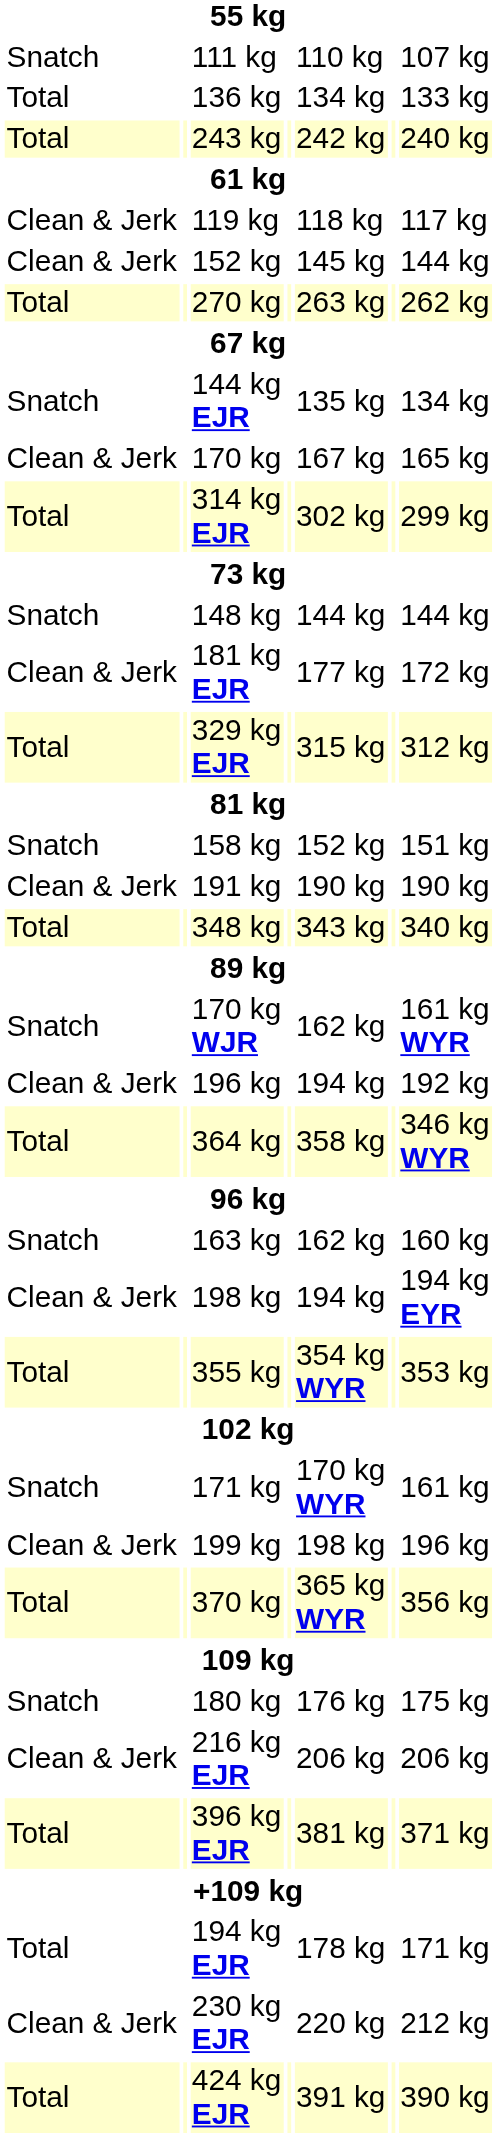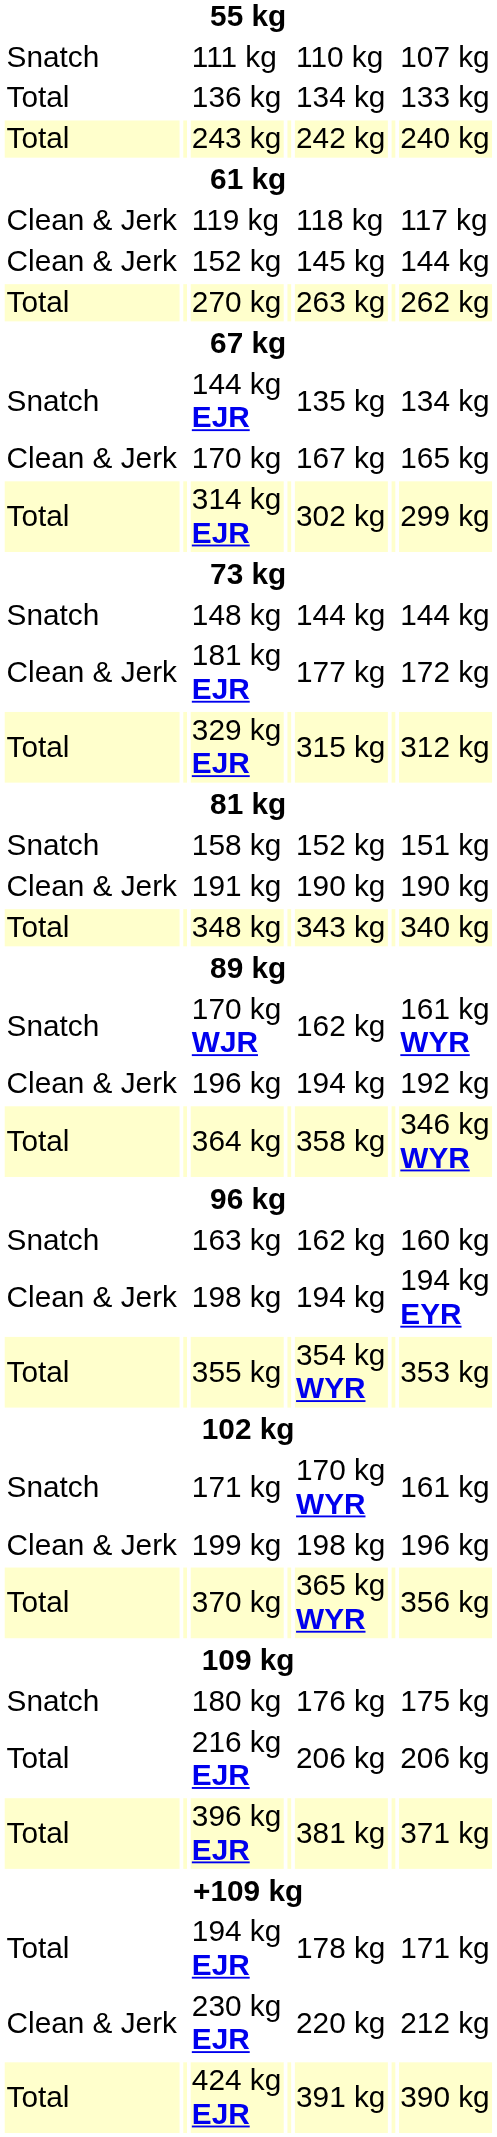 <table>
 <tr>
 <th colspan=7>55 kg</th>
 </tr>
 <tr>
 <td>Snatch</td>
 <td></td>
 <td>111 kg</td>
 <td></td>
 <td>110 kg</td>
 <td></td>
 <td>107 kg</td>
 </tr>
 <tr>
 <td>Total</td>
 <td></td>
 <td>136 kg</td>
 <td></td>
 <td>134 kg</td>
 <td></td>
 <td>133 kg</td>
 </tr>
 <tr bgcolor=ffffcc>
 <td>Total</td>
 <td></td>
 <td>243 kg</td>
 <td></td>
 <td>242 kg</td>
 <td></td>
 <td>240 kg</td>
 </tr>
 <tr>
 <th colspan=7>61 kg</th>
 </tr>
 <tr>
 <td>Clean & Jerk</td>
 <td></td>
 <td>119 kg</td>
 <td></td>
 <td>118 kg</td>
 <td></td>
 <td>117 kg</td>
 </tr>
 <tr>
 <td>Clean & Jerk</td>
 <td></td>
 <td>152 kg</td>
 <td></td>
 <td>145 kg</td>
 <td></td>
 <td>144 kg</td>
 </tr>
 <tr bgcolor=ffffcc>
 <td>Total</td>
 <td></td>
 <td>270 kg</td>
 <td></td>
 <td>263 kg</td>
 <td></td>
 <td>262 kg</td>
 </tr>
 <tr>
 <th colspan=7>67 kg</th>
 </tr>
 <tr>
 <td>Snatch</td>
 <td></td>
 <td>144 kg<br><strong><a href='#'>EJR</a></strong></td>
 <td></td>
 <td>135 kg</td>
 <td></td>
 <td>134 kg</td>
 </tr>
 <tr>
 <td>Clean & Jerk</td>
 <td></td>
 <td>170 kg</td>
 <td></td>
 <td>167 kg</td>
 <td></td>
 <td>165 kg</td>
 </tr>
 <tr bgcolor=ffffcc>
 <td>Total</td>
 <td></td>
 <td>314 kg<br><strong><a href='#'>EJR</a></strong></td>
 <td></td>
 <td>302 kg</td>
 <td></td>
 <td>299 kg</td>
 </tr>
 <tr>
 <th colspan=7>73 kg</th>
 </tr>
 <tr>
 <td>Snatch</td>
 <td></td>
 <td>148 kg</td>
 <td></td>
 <td>144 kg</td>
 <td></td>
 <td>144 kg</td>
 </tr>
 <tr>
 <td>Clean & Jerk</td>
 <td></td>
 <td>181 kg<br><strong><a href='#'>EJR</a></strong></td>
 <td></td>
 <td>177 kg</td>
 <td></td>
 <td>172 kg</td>
 </tr>
 <tr bgcolor=ffffcc>
 <td>Total</td>
 <td></td>
 <td>329 kg<br><strong><a href='#'>EJR</a></strong></td>
 <td></td>
 <td>315 kg</td>
 <td></td>
 <td>312 kg</td>
 </tr>
 <tr>
 <th colspan=7>81 kg</th>
 </tr>
 <tr>
 <td>Snatch</td>
 <td></td>
 <td>158 kg</td>
 <td></td>
 <td>152 kg</td>
 <td></td>
 <td>151 kg</td>
 </tr>
 <tr>
 <td>Clean & Jerk</td>
 <td></td>
 <td>191 kg</td>
 <td></td>
 <td>190 kg</td>
 <td></td>
 <td>190 kg</td>
 </tr>
 <tr bgcolor=ffffcc>
 <td>Total</td>
 <td></td>
 <td>348 kg</td>
 <td></td>
 <td>343 kg</td>
 <td></td>
 <td>340 kg</td>
 </tr>
 <tr>
 <th colspan=7>89 kg</th>
 </tr>
 <tr>
 <td>Snatch</td>
 <td></td>
 <td>170 kg<br><strong><a href='#'>WJR</a></strong></td>
 <td></td>
 <td>162 kg</td>
 <td></td>
 <td>161 kg<br><strong><a href='#'>WYR</a></strong></td>
 </tr>
 <tr>
 <td>Clean & Jerk</td>
 <td></td>
 <td>196 kg</td>
 <td></td>
 <td>194 kg</td>
 <td></td>
 <td>192 kg</td>
 </tr>
 <tr bgcolor=ffffcc>
 <td>Total</td>
 <td></td>
 <td>364 kg</td>
 <td></td>
 <td>358 kg</td>
 <td></td>
 <td>346 kg<br><strong><a href='#'>WYR</a></strong></td>
 </tr>
 <tr>
 <th colspan=7>96 kg</th>
 </tr>
 <tr>
 <td>Snatch</td>
 <td></td>
 <td>163 kg</td>
 <td></td>
 <td>162 kg</td>
 <td></td>
 <td>160 kg</td>
 </tr>
 <tr>
 <td>Clean & Jerk</td>
 <td></td>
 <td>198 kg</td>
 <td></td>
 <td>194 kg</td>
 <td></td>
 <td>194 kg<br><strong><a href='#'>EYR</a></strong></td>
 </tr>
 <tr bgcolor=ffffcc>
 <td>Total</td>
 <td></td>
 <td>355 kg</td>
 <td></td>
 <td>354 kg<br><strong><a href='#'>WYR</a></strong></td>
 <td></td>
 <td>353 kg</td>
 </tr>
 <tr>
 <th colspan=7>102 kg</th>
 </tr>
 <tr>
 <td>Snatch</td>
 <td></td>
 <td>171 kg</td>
 <td></td>
 <td>170 kg<br><strong><a href='#'>WYR</a></strong></td>
 <td></td>
 <td>161 kg</td>
 </tr>
 <tr>
 <td>Clean & Jerk</td>
 <td></td>
 <td>199 kg</td>
 <td></td>
 <td>198 kg</td>
 <td></td>
 <td>196 kg</td>
 </tr>
 <tr bgcolor=ffffcc>
 <td>Total</td>
 <td></td>
 <td>370 kg</td>
 <td></td>
 <td>365 kg<br><strong><a href='#'>WYR</a></strong></td>
 <td></td>
 <td>356 kg</td>
 </tr>
 <tr>
 <th colspan=7>109 kg</th>
 </tr>
 <tr>
 <td>Snatch</td>
 <td></td>
 <td>180 kg</td>
 <td></td>
 <td>176 kg</td>
 <td></td>
 <td>175 kg</td>
 </tr>
 <tr>
-<td>Clean & Jerk</td>
+<td>Total</td>
 <td></td>
 <td>216 kg<br><strong><a href='#'>EJR</a></strong></td>
 <td></td>
 <td>206 kg</td>
 <td></td>
 <td>206 kg</td>
 </tr>
 <tr bgcolor=ffffcc>
 <td>Total</td>
 <td></td>
 <td>396 kg<br><strong><a href='#'>EJR</a></strong></td>
 <td></td>
 <td>381 kg</td>
 <td></td>
 <td>371 kg</td>
 </tr>
 <tr>
 <th colspan=7>+109 kg</th>
 </tr>
 <tr>
 <td>Total</td>
 <td></td>
 <td>194 kg<br><strong><a href='#'>EJR</a></strong></td>
 <td></td>
 <td>178 kg</td>
 <td></td>
 <td>171 kg</td>
 </tr>
 <tr>
 <td>Clean & Jerk</td>
 <td></td>
 <td>230 kg<br><strong><a href='#'>EJR</a></strong></td>
 <td></td>
 <td>220 kg</td>
 <td></td>
 <td>212 kg</td>
 </tr>
 <tr bgcolor=ffffcc>
 <td>Total</td>
 <td></td>
 <td>424 kg<br><strong><a href='#'>EJR</a></strong></td>
 <td></td>
 <td>391 kg</td>
 <td></td>
 <td>390 kg</td>
 </tr>
 </table>
